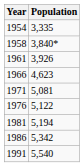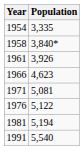 <table class="wikitable">
 <tr>
 <th>Year</th>
 <th>Population</th>
 </tr>
 <tr>
 <td>1954</td>
 <td>3,335</td>
 </tr>
 <tr>
 <td>1958</td>
 <td>3,840*</td>
 </tr>
 <tr>
 <td>1961</td>
 <td>3,926</td>
 </tr>
 <tr>
 <td>1966</td>
 <td>4,623</td>
 </tr>
 <tr>
 <td>1971</td>
 <td>5,081</td>
 </tr>
 <tr>
 <td>1976</td>
 <td>5,122</td>
 </tr>
 <tr>
 <td>1981</td>
 <td>5,194</td>
 </tr>
 <tr>
-<td>1986</td>
-<td>5,342</td>
-</tr>
-<tr>
 <td>1991</td>
 <td>5,540</td>
 </tr>
 </table>
